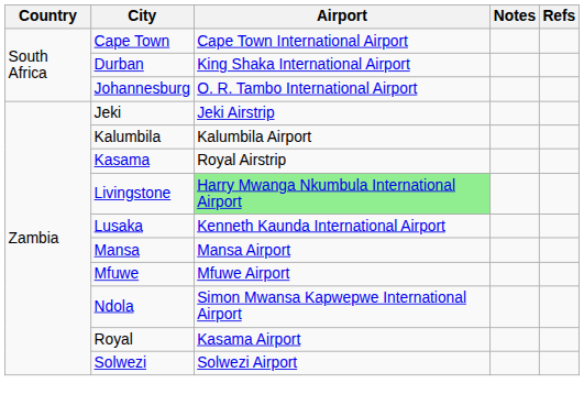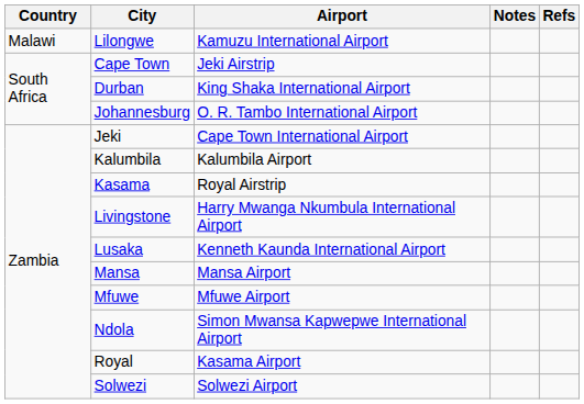 <table class="sortable wikitable">
 <tr>
 <th>Country</th>
 <th>City</th>
 <th>Airport</th>
 <th>Notes</th>
 <th class="unsortable">Refs</th>
 </tr>
 <tr>
+<td>Malawi</td>
+<td><a href='#'>Lilongwe</a></td>
+<td><a href='#'>Kamuzu International Airport</a></td>
+<td></td>
+<td align="center"></td>
+</tr>
+<tr>
 <td rowspan="3">South Africa</td>
 <td><a href='#'>Cape Town</a></td>
-<td><a href='#'>Cape Town International Airport</a></td>
+<td><a href='#'>Jeki Airstrip</a></td>
 <td></td>
 <td align=center></td>
 </tr>
 <tr>
 <td><a href='#'>Durban</a></td>
 <td><a href='#'>King Shaka International Airport</a></td>
 <td></td>
 <td align="center"></td>
 </tr>
 <tr>
 <td><a href='#'>Johannesburg</a></td>
 <td><a href='#'>O. R. Tambo International Airport</a></td>
 <td></td>
 <td align=center></td>
 </tr>
 <tr>
 <td rowspan="10">Zambia</td>
 <td>Jeki</td>
-<td><a href='#'>Jeki Airstrip</a></td>
+<td><a href='#'>Cape Town International Airport</a></td>
 <td></td>
 <td></td>
 </tr>
 <tr>
 <td>Kalumbila</td>
 <td>Kalumbila Airport</td>
 <td></td>
 <td align=center></td>
 </tr>
 <tr>
 <td><a href='#'>Kasama</a></td>
 <td>Royal Airstrip</td>
 <td></td>
 <td align=center></td>
 </tr>
 <tr>
 <td><a href='#'>Livingstone</a></td>
-<td style="background: lightgreen;"><a href='#'>Harry Mwanga Nkumbula International Airport</a></td>
+<td><a href='#'>Harry Mwanga Nkumbula International Airport</a></td>
 <td></td>
 <td align="center"></td>
 </tr>
 <tr>
 <td><a href='#'>Lusaka</a></td>
 <td><a href='#'>Kenneth Kaunda International Airport</a></td>
 <td></td>
 <td align="center"></td>
 </tr>
 <tr>
 <td><a href='#'>Mansa</a></td>
 <td><a href='#'>Mansa Airport</a></td>
 <td></td>
 <td align=center></td>
 </tr>
 <tr>
 <td><a href='#'>Mfuwe</a></td>
 <td><a href='#'>Mfuwe Airport</a></td>
 <td></td>
 <td align="center"></td>
 </tr>
 <tr>
 <td><a href='#'>Ndola</a></td>
 <td><a href='#'>Simon Mwansa Kapwepwe International Airport</a></td>
 <td></td>
 <td align="center"></td>
 </tr>
 <tr>
 <td>Royal</td>
 <td><a href='#'>Kasama Airport</a></td>
 <td></td>
 <td></td>
 </tr>
 <tr>
 <td><a href='#'>Solwezi</a></td>
 <td><a href='#'>Solwezi Airport</a></td>
 <td></td>
 <td align="center"></td>
 </tr>
 </table>
